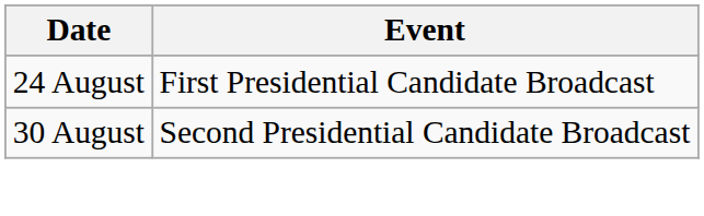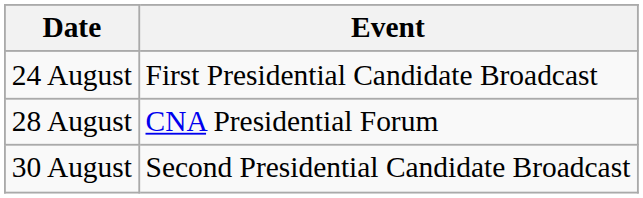 <table class="wikitable">
 <tr>
 <th>Date</th>
 <th>Event</th>
 </tr>
 <tr>
 <td>24 August</td>
 <td>First Presidential Candidate Broadcast</td>
 </tr>
 <tr>
+<td>28 August</td>
+<td><a href='#'>CNA</a> Presidential Forum</td>
+</tr>
+<tr>
 <td>30 August</td>
 <td>Second Presidential Candidate Broadcast</td>
 </tr>
 </table>
